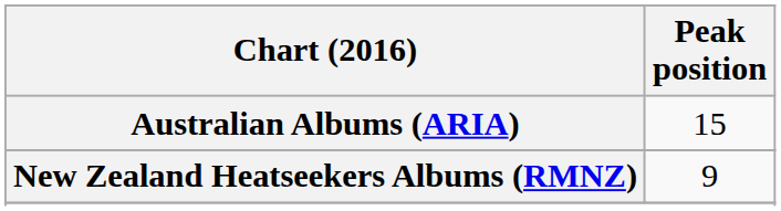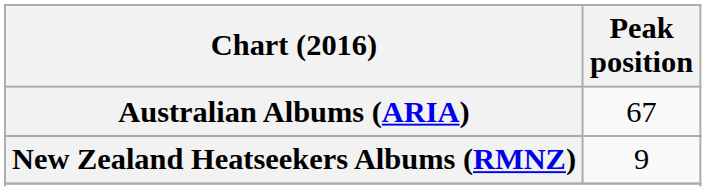 <table class="wikitable sortable plainrowheaders">
 <tr>
 <th>Chart (2016)</th>
 <th>Peak<br>position</th>
 </tr>
 <tr>
 <th scope="row">Australian Albums (<a href='#'>ARIA</a>)</th>
-<td align="center">15</td>
+<td align="center">67</td>
 </tr>
 <tr>
 </tr>
 <tr>
 </tr>
 <tr>
 </tr>
 <tr>
 </tr>
 <tr>
 </tr>
 <tr>
 </tr>
 <tr>
 </tr>
 <tr>
 </tr>
 <tr>
 </tr>
 <tr>
 <th scope="row">New Zealand Heatseekers Albums (<a href='#'>RMNZ</a>)</th>
 <td align="center">9</td>
 </tr>
 <tr>
 </tr>
 <tr>
 </tr>
 <tr>
 </tr>
 <tr>
 </tr>
 <tr>
 </tr>
 <tr>
 </tr>
 <tr>
 </tr>
 <tr>
 </tr>
 <tr>
 </tr>
 </table>
